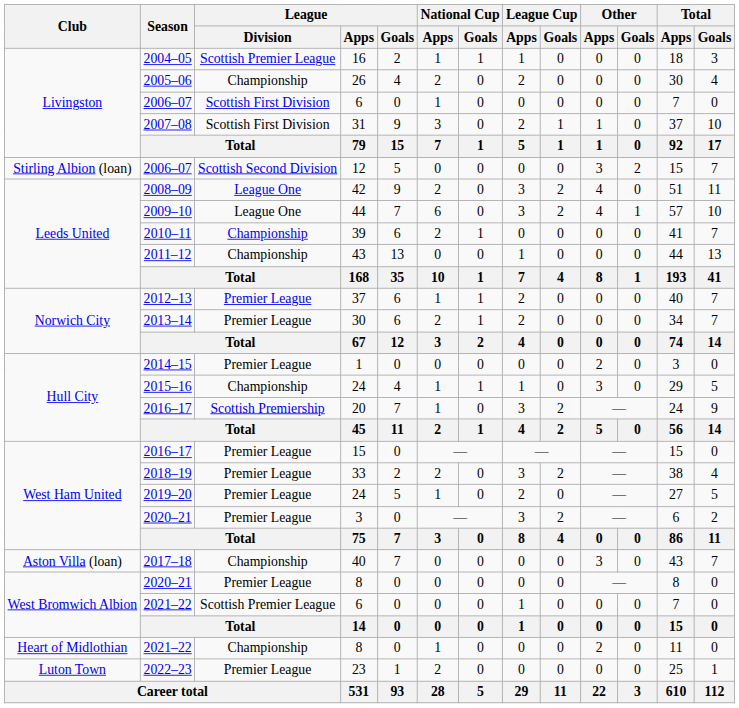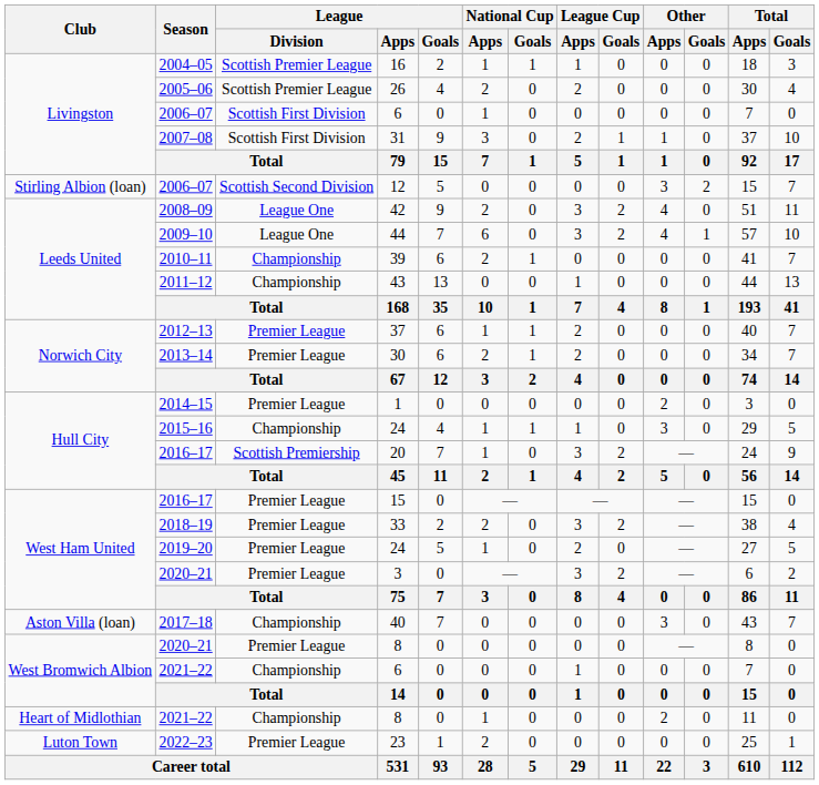 <table class=wikitable style="text-align:center">
 <tr>
 <th rowspan=2>Club</th>
 <th rowspan=2>Season</th>
 <th colspan=3>League</th>
 <th colspan=2>National Cup</th>
 <th colspan=2>League Cup</th>
 <th colspan=2>Other</th>
 <th colspan=2>Total</th>
 </tr>
 <tr>
 <th>Division</th>
 <th>Apps</th>
 <th>Goals</th>
 <th>Apps</th>
 <th>Goals</th>
 <th>Apps</th>
 <th>Goals</th>
 <th>Apps</th>
 <th>Goals</th>
 <th>Apps</th>
 <th>Goals</th>
 </tr>
 <tr>
 <td rowspan=5><a href='#'>Livingston</a></td>
 <td><a href='#'>2004–05</a></td>
 <td><a href='#'>Scottish Premier League</a></td>
 <td>16</td>
 <td>2</td>
 <td>1</td>
 <td>1</td>
 <td>1</td>
 <td>0</td>
 <td>0</td>
 <td>0</td>
 <td>18</td>
 <td>3</td>
 </tr>
 <tr>
 <td><a href='#'>2005–06</a></td>
-<td>Championship</td>
+<td>Scottish Premier League</td>
 <td>26</td>
 <td>4</td>
 <td>2</td>
 <td>0</td>
 <td>2</td>
 <td>0</td>
 <td>0</td>
 <td>0</td>
 <td>30</td>
 <td>4</td>
 </tr>
 <tr>
 <td><a href='#'>2006–07</a></td>
 <td><a href='#'>Scottish First Division</a></td>
 <td>6</td>
 <td>0</td>
 <td>1</td>
 <td>0</td>
 <td>0</td>
 <td>0</td>
 <td>0</td>
 <td>0</td>
 <td>7</td>
 <td>0</td>
 </tr>
 <tr>
 <td><a href='#'>2007–08</a></td>
 <td>Scottish First Division</td>
 <td>31</td>
 <td>9</td>
 <td>3</td>
 <td>0</td>
 <td>2</td>
 <td>1</td>
 <td>1</td>
 <td>0</td>
 <td>37</td>
 <td>10</td>
 </tr>
 <tr>
 <th colspan=2>Total</th>
 <th>79</th>
 <th>15</th>
 <th>7</th>
 <th>1</th>
 <th>5</th>
 <th>1</th>
 <th>1</th>
 <th>0</th>
 <th>92</th>
 <th>17</th>
 </tr>
 <tr>
 <td><a href='#'>Stirling Albion</a> (loan)</td>
 <td><a href='#'>2006–07</a></td>
 <td><a href='#'>Scottish Second Division</a></td>
 <td>12</td>
 <td>5</td>
 <td>0</td>
 <td>0</td>
 <td>0</td>
 <td>0</td>
 <td>3</td>
 <td>2</td>
 <td>15</td>
 <td>7</td>
 </tr>
 <tr>
 <td rowspan=5><a href='#'>Leeds United</a></td>
 <td><a href='#'>2008–09</a></td>
 <td><a href='#'>League One</a></td>
 <td>42</td>
 <td>9</td>
 <td>2</td>
 <td>0</td>
 <td>3</td>
 <td>2</td>
 <td>4</td>
 <td>0</td>
 <td>51</td>
 <td>11</td>
 </tr>
 <tr>
 <td><a href='#'>2009–10</a></td>
 <td>League One</td>
 <td>44</td>
 <td>7</td>
 <td>6</td>
 <td>0</td>
 <td>3</td>
 <td>2</td>
 <td>4</td>
 <td>1</td>
 <td>57</td>
 <td>10</td>
 </tr>
 <tr>
 <td><a href='#'>2010–11</a></td>
 <td><a href='#'>Championship</a></td>
 <td>39</td>
 <td>6</td>
 <td>2</td>
 <td>1</td>
 <td>0</td>
 <td>0</td>
 <td>0</td>
 <td>0</td>
 <td>41</td>
 <td>7</td>
 </tr>
 <tr>
 <td><a href='#'>2011–12</a></td>
 <td>Championship</td>
 <td>43</td>
 <td>13</td>
 <td>0</td>
 <td>0</td>
 <td>1</td>
 <td>0</td>
 <td>0</td>
 <td>0</td>
 <td>44</td>
 <td>13</td>
 </tr>
 <tr>
 <th colspan=2>Total</th>
 <th>168</th>
 <th>35</th>
 <th>10</th>
 <th>1</th>
 <th>7</th>
 <th>4</th>
 <th>8</th>
 <th>1</th>
 <th>193</th>
 <th>41</th>
 </tr>
 <tr>
 <td rowspan=3><a href='#'>Norwich City</a></td>
 <td><a href='#'>2012–13</a></td>
 <td><a href='#'>Premier League</a></td>
 <td>37</td>
 <td>6</td>
 <td>1</td>
 <td>1</td>
 <td>2</td>
 <td>0</td>
 <td>0</td>
 <td>0</td>
 <td>40</td>
 <td>7</td>
 </tr>
 <tr>
 <td><a href='#'>2013–14</a></td>
 <td>Premier League</td>
 <td>30</td>
 <td>6</td>
 <td>2</td>
 <td>1</td>
 <td>2</td>
 <td>0</td>
 <td>0</td>
 <td>0</td>
 <td>34</td>
 <td>7</td>
 </tr>
 <tr>
 <th colspan=2>Total</th>
 <th>67</th>
 <th>12</th>
 <th>3</th>
 <th>2</th>
 <th>4</th>
 <th>0</th>
 <th>0</th>
 <th>0</th>
 <th>74</th>
 <th>14</th>
 </tr>
 <tr>
 <td rowspan=4><a href='#'>Hull City</a></td>
 <td><a href='#'>2014–15</a></td>
 <td>Premier League</td>
 <td>1</td>
 <td>0</td>
 <td>0</td>
 <td>0</td>
 <td>0</td>
 <td>0</td>
 <td>2</td>
 <td>0</td>
 <td>3</td>
 <td>0</td>
 </tr>
 <tr>
 <td><a href='#'>2015–16</a></td>
 <td>Championship</td>
 <td>24</td>
 <td>4</td>
 <td>1</td>
 <td>1</td>
 <td>1</td>
 <td>0</td>
 <td>3</td>
 <td>0</td>
 <td>29</td>
 <td>5</td>
 </tr>
 <tr>
 <td><a href='#'>2016–17</a></td>
 <td><a href='#'>Scottish Premiership</a></td>
 <td>20</td>
 <td>7</td>
 <td>1</td>
 <td>0</td>
 <td>3</td>
 <td>2</td>
 <td colspan=2>—</td>
 <td>24</td>
 <td>9</td>
 </tr>
 <tr>
 <th colspan=2>Total</th>
 <th>45</th>
 <th>11</th>
 <th>2</th>
 <th>1</th>
 <th>4</th>
 <th>2</th>
 <th>5</th>
 <th>0</th>
 <th>56</th>
 <th>14</th>
 </tr>
 <tr>
 <td rowspan=5><a href='#'>West Ham United</a></td>
 <td><a href='#'>2016–17</a></td>
 <td>Premier League</td>
 <td>15</td>
 <td>0</td>
 <td colspan=2>—</td>
 <td colspan=2>—</td>
 <td colspan=2>—</td>
 <td>15</td>
 <td>0</td>
 </tr>
 <tr>
 <td><a href='#'>2018–19</a></td>
 <td>Premier League</td>
 <td>33</td>
 <td>2</td>
 <td>2</td>
 <td>0</td>
 <td>3</td>
 <td>2</td>
 <td colspan=2>—</td>
 <td>38</td>
 <td>4</td>
 </tr>
 <tr>
 <td><a href='#'>2019–20</a></td>
 <td>Premier League</td>
 <td>24</td>
 <td>5</td>
 <td>1</td>
 <td>0</td>
 <td>2</td>
 <td>0</td>
 <td colspan=2>—</td>
 <td>27</td>
 <td>5</td>
 </tr>
 <tr>
 <td><a href='#'>2020–21</a></td>
 <td>Premier League</td>
 <td>3</td>
 <td>0</td>
 <td colspan=2>—</td>
 <td>3</td>
 <td>2</td>
 <td colspan=2>—</td>
 <td>6</td>
 <td>2</td>
 </tr>
 <tr>
 <th colspan=2>Total</th>
 <th>75</th>
 <th>7</th>
 <th>3</th>
 <th>0</th>
 <th>8</th>
 <th>4</th>
 <th>0</th>
 <th>0</th>
 <th>86</th>
 <th>11</th>
 </tr>
 <tr>
 <td><a href='#'>Aston Villa</a> (loan)</td>
 <td><a href='#'>2017–18</a></td>
 <td>Championship</td>
 <td>40</td>
 <td>7</td>
 <td>0</td>
 <td>0</td>
 <td>0</td>
 <td>0</td>
 <td>3</td>
 <td>0</td>
 <td>43</td>
 <td>7</td>
 </tr>
 <tr>
 <td rowspan="3"><a href='#'>West Bromwich Albion</a></td>
 <td><a href='#'>2020–21</a></td>
 <td>Premier League</td>
 <td>8</td>
 <td>0</td>
 <td>0</td>
 <td>0</td>
 <td>0</td>
 <td>0</td>
 <td colspan="2">—</td>
 <td>8</td>
 <td>0</td>
 </tr>
 <tr>
 <td><a href='#'>2021–22</a></td>
-<td>Scottish Premier League</td>
+<td>Championship</td>
 <td>6</td>
 <td>0</td>
 <td>0</td>
 <td>0</td>
 <td>1</td>
 <td>0</td>
 <td>0</td>
 <td>0</td>
 <td>7</td>
 <td>0</td>
 </tr>
 <tr>
 <th colspan=2>Total</th>
 <th>14</th>
 <th>0</th>
 <th>0</th>
 <th>0</th>
 <th>1</th>
 <th>0</th>
 <th>0</th>
 <th>0</th>
 <th>15</th>
 <th>0</th>
 </tr>
 <tr>
 <td><a href='#'>Heart of Midlothian</a></td>
 <td><a href='#'>2021–22</a></td>
 <td>Championship</td>
 <td>8</td>
 <td>0</td>
 <td>1</td>
 <td>0</td>
 <td>0</td>
 <td>0</td>
 <td>2</td>
 <td>0</td>
 <td>11</td>
 <td>0</td>
 </tr>
 <tr>
 <td><a href='#'>Luton Town</a></td>
 <td><a href='#'>2022–23</a></td>
 <td>Premier League</td>
 <td>23</td>
 <td>1</td>
 <td>2</td>
 <td>0</td>
 <td>0</td>
 <td>0</td>
 <td>0</td>
 <td>0</td>
 <td>25</td>
 <td>1</td>
 </tr>
 <tr>
 <th colspan=3>Career total</th>
 <th>531</th>
 <th>93</th>
 <th>28</th>
 <th>5</th>
 <th>29</th>
 <th>11</th>
 <th>22</th>
 <th>3</th>
 <th>610</th>
 <th>112</th>
 </tr>
 </table>
